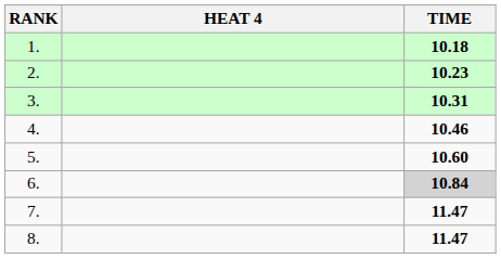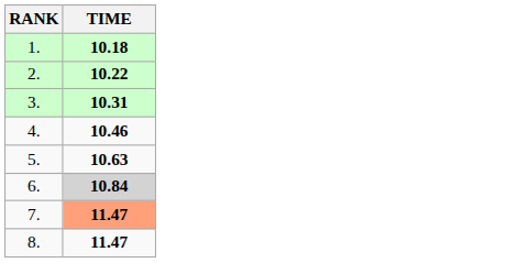 <table class="wikitable" style="border-collapse: collapse; font-size: 90%;">
 <tr>
 <th>RANK</th>
-<th style="width: 20em">HEAT 4</th>
 <th style="width: 5em">TIME</th>
 </tr>
 <tr style="background:#ccffcc;">
 <td align="center">1.</td>
-<td></td>
 <td align="center"><strong>10.18</strong></td>
 </tr>
 <tr style="background:#ccffcc;">
 <td align="center">2.</td>
-<td></td>
-<td align="center"><strong>10.23</strong></td>
+<td align="center"><strong>10.22</strong></td>
 </tr>
 <tr style="background:#ccffcc;">
 <td align="center">3.</td>
-<td></td>
 <td align="center"><strong>10.31</strong></td>
 </tr>
 <tr>
 <td align="center">4.</td>
-<td></td>
 <td align="center"><strong>10.46</strong></td>
 </tr>
 <tr>
 <td align="center">5.</td>
-<td></td>
-<td align="center"><strong>10.60</strong></td>
+<td align="center"><strong>10.63</strong></td>
 </tr>
 <tr>
 <td align="center">6.</td>
-<td></td>
 <td align="center" style="background: lightgrey;"><strong>10.84</strong></td>
 </tr>
 <tr>
 <td align="center">7.</td>
-<td></td>
-<td align="center"><strong>11.47</strong></td>
+<td align="center" style="background: lightsalmon;"><strong>11.47</strong></td>
 </tr>
 <tr>
 <td align="center">8.</td>
-<td></td>
 <td align="center"><strong>11.47</strong></td>
 </tr>
 </table>
